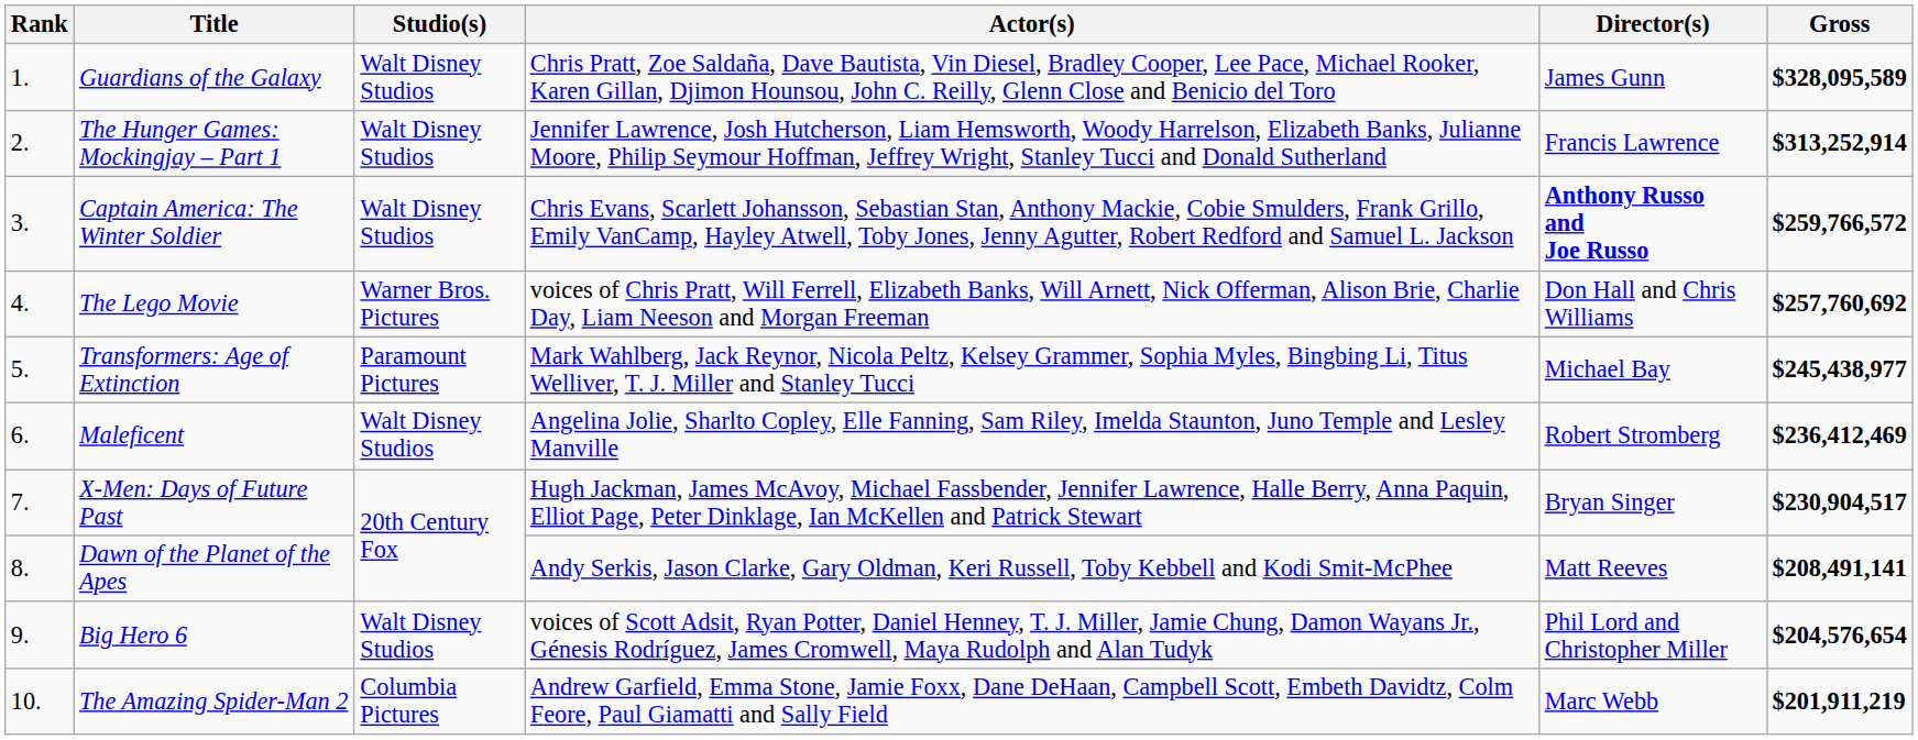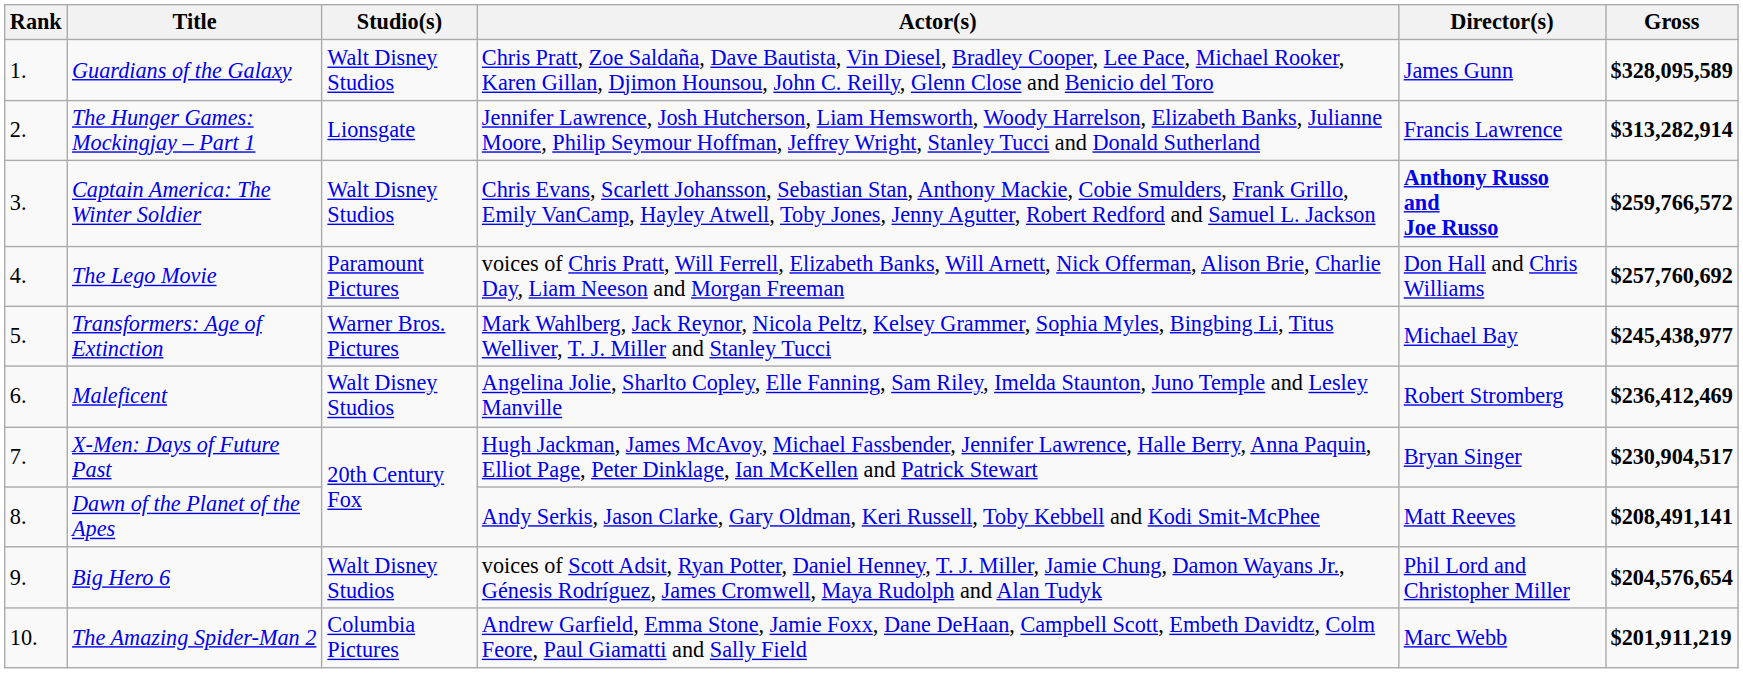 <table class="wikitable">
 <tr>
 <th>Rank</th>
 <th>Title</th>
 <th>Studio(s)</th>
 <th>Actor(s)</th>
 <th>Director(s)</th>
 <th>Gross</th>
 </tr>
 <tr>
 <td>1.</td>
 <td><em><a href='#'>Guardians of the Galaxy</a></em></td>
 <td><a href='#'>Walt Disney Studios</a></td>
 <td><a href='#'>Chris Pratt</a>, <a href='#'>Zoe Saldaña</a>, <a href='#'>Dave Bautista</a>, <a href='#'>Vin Diesel</a>, <a href='#'>Bradley Cooper</a>, <a href='#'>Lee Pace</a>, <a href='#'>Michael Rooker</a>, <a href='#'>Karen Gillan</a>, <a href='#'>Djimon Hounsou</a>, <a href='#'>John C. Reilly</a>, <a href='#'>Glenn Close</a> and <a href='#'>Benicio del Toro</a></td>
 <td><a href='#'>James Gunn</a></td>
 <td><strong>$328,095,589</strong></td>
 </tr>
 <tr>
 <td>2.</td>
 <td><em><a href='#'>The Hunger Games: Mockingjay – Part 1</a></em></td>
-<td><a href='#'>Walt Disney Studios</a></td>
+<td><a href='#'>Lionsgate</a></td>
 <td><a href='#'>Jennifer Lawrence</a>, <a href='#'>Josh Hutcherson</a>, <a href='#'>Liam Hemsworth</a>, <a href='#'>Woody Harrelson</a>, <a href='#'>Elizabeth Banks</a>, <a href='#'>Julianne Moore</a>, <a href='#'>Philip Seymour Hoffman</a>, <a href='#'>Jeffrey Wright</a>, <a href='#'>Stanley Tucci</a> and <a href='#'>Donald Sutherland</a></td>
 <td><a href='#'>Francis Lawrence</a></td>
-<td><strong>$313,252,914</strong></td>
+<td><strong>$313,282,914</strong></td>
 </tr>
 <tr>
 <td>3.</td>
 <td><em><a href='#'>Captain America: The Winter Soldier</a></em></td>
 <td><a href='#'>Walt Disney Studios</a></td>
 <td><a href='#'>Chris Evans</a>, <a href='#'>Scarlett Johansson</a>, <a href='#'>Sebastian Stan</a>, <a href='#'>Anthony Mackie</a>, <a href='#'>Cobie Smulders</a>, <a href='#'>Frank Grillo</a>, <a href='#'>Emily VanCamp</a>, <a href='#'>Hayley Atwell</a>, <a href='#'>Toby Jones</a>, <a href='#'>Jenny Agutter</a>, <a href='#'>Robert Redford</a> and <a href='#'>Samuel L. Jackson</a></td>
 <td><strong><a href='#'>Anthony Russo<br>and<br>Joe Russo</a></strong></td>
 <td><strong>$259,766,572</strong></td>
 </tr>
 <tr>
 <td>4.</td>
 <td><em><a href='#'>The Lego Movie</a></em></td>
-<td><a href='#'>Warner Bros. Pictures</a></td>
+<td><a href='#'>Paramount Pictures</a></td>
 <td>voices of <a href='#'>Chris Pratt</a>, <a href='#'>Will Ferrell</a>, <a href='#'>Elizabeth Banks</a>, <a href='#'>Will Arnett</a>, <a href='#'>Nick Offerman</a>, <a href='#'>Alison Brie</a>, <a href='#'>Charlie Day</a>, <a href='#'>Liam Neeson</a> and <a href='#'>Morgan Freeman</a></td>
 <td><a href='#'>Don Hall</a> and <a href='#'>Chris Williams</a></td>
 <td><strong>$257,760,692</strong></td>
 </tr>
 <tr>
 <td>5.</td>
 <td><em><a href='#'>Transformers: Age of Extinction</a></em></td>
-<td><a href='#'>Paramount Pictures</a></td>
+<td><a href='#'>Warner Bros. Pictures</a></td>
 <td><a href='#'>Mark Wahlberg</a>, <a href='#'>Jack Reynor</a>, <a href='#'>Nicola Peltz</a>, <a href='#'>Kelsey Grammer</a>, <a href='#'>Sophia Myles</a>, <a href='#'>Bingbing Li</a>, <a href='#'>Titus Welliver</a>, <a href='#'>T. J. Miller</a> and <a href='#'>Stanley Tucci</a></td>
 <td><a href='#'>Michael Bay</a></td>
 <td><strong>$245,438,977</strong></td>
 </tr>
 <tr>
 <td>6.</td>
 <td><em><a href='#'>Maleficent</a></em></td>
 <td><a href='#'>Walt Disney Studios</a></td>
 <td><a href='#'>Angelina Jolie</a>, <a href='#'>Sharlto Copley</a>, <a href='#'>Elle Fanning</a>, <a href='#'>Sam Riley</a>, <a href='#'>Imelda Staunton</a>, <a href='#'>Juno Temple</a> and <a href='#'>Lesley Manville</a></td>
 <td><a href='#'>Robert Stromberg</a></td>
 <td><strong>$236,412,469</strong></td>
 </tr>
 <tr>
 <td>7.</td>
 <td><em><a href='#'>X-Men: Days of Future Past</a></em></td>
 <td rowspan="2"><a href='#'>20th Century Fox</a></td>
 <td><a href='#'>Hugh Jackman</a>, <a href='#'>James McAvoy</a>, <a href='#'>Michael Fassbender</a>, <a href='#'>Jennifer Lawrence</a>, <a href='#'>Halle Berry</a>, <a href='#'>Anna Paquin</a>, <a href='#'>Elliot Page</a>, <a href='#'>Peter Dinklage</a>, <a href='#'>Ian McKellen</a> and <a href='#'>Patrick Stewart</a></td>
 <td><a href='#'>Bryan Singer</a></td>
 <td><strong>$230,904,517</strong></td>
 </tr>
 <tr>
 <td>8.</td>
 <td><em><a href='#'>Dawn of the Planet of the Apes</a></em></td>
 <td><a href='#'>Andy Serkis</a>, <a href='#'>Jason Clarke</a>, <a href='#'>Gary Oldman</a>, <a href='#'>Keri Russell</a>, <a href='#'>Toby Kebbell</a> and <a href='#'>Kodi Smit-McPhee</a></td>
 <td><a href='#'>Matt Reeves</a></td>
 <td><strong>$208,491,141</strong></td>
 </tr>
 <tr>
 <td>9.</td>
 <td><em><a href='#'>Big Hero 6</a></em></td>
 <td><a href='#'>Walt Disney Studios</a></td>
 <td>voices of <a href='#'>Scott Adsit</a>, <a href='#'>Ryan Potter</a>, <a href='#'>Daniel Henney</a>, <a href='#'>T. J. Miller</a>, <a href='#'>Jamie Chung</a>, <a href='#'>Damon Wayans Jr.</a>, <a href='#'>Génesis Rodríguez</a>, <a href='#'>James Cromwell</a>, <a href='#'>Maya Rudolph</a> and <a href='#'>Alan Tudyk</a></td>
 <td><a href='#'>Phil Lord and Christopher Miller</a></td>
 <td><strong>$204,576,654</strong></td>
 </tr>
 <tr>
 <td>10.</td>
 <td><em><a href='#'>The Amazing Spider-Man 2</a></em></td>
 <td><a href='#'>Columbia Pictures</a></td>
 <td><a href='#'>Andrew Garfield</a>, <a href='#'>Emma Stone</a>, <a href='#'>Jamie Foxx</a>, <a href='#'>Dane DeHaan</a>, <a href='#'>Campbell Scott</a>, <a href='#'>Embeth Davidtz</a>, <a href='#'>Colm Feore</a>, <a href='#'>Paul Giamatti</a> and <a href='#'>Sally Field</a></td>
 <td><a href='#'>Marc Webb</a></td>
 <td><strong>$201,911,219</strong></td>
 </tr>
 </table>
